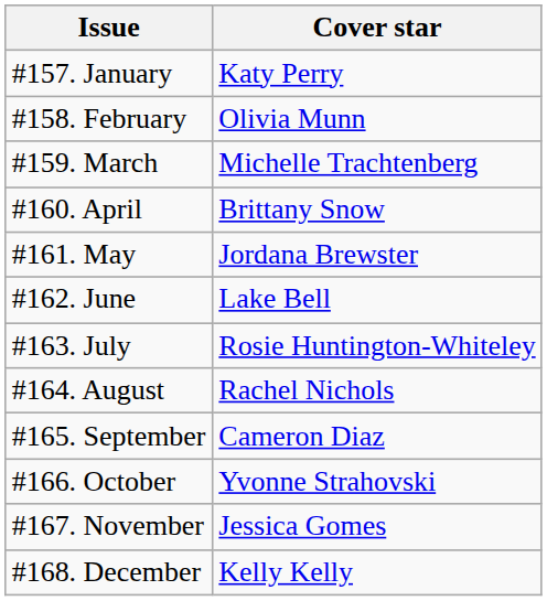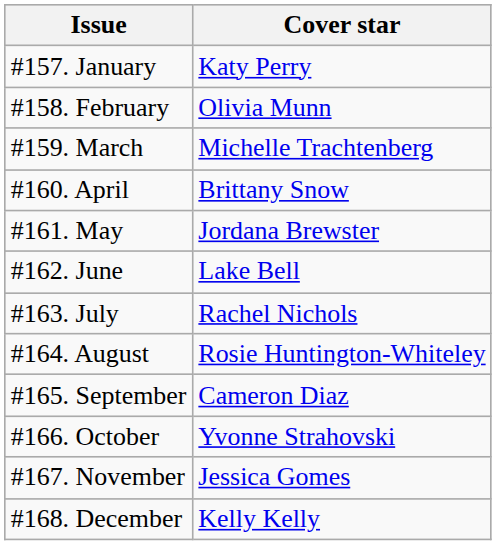 <table class="sortable wikitable">
 <tr>
 <th>Issue</th>
 <th>Cover star</th>
 </tr>
 <tr>
 <td>#157. January</td>
 <td><a href='#'>Katy Perry</a></td>
 </tr>
 <tr>
 <td>#158. February</td>
 <td><a href='#'>Olivia Munn</a></td>
 </tr>
 <tr>
 <td>#159. March</td>
 <td><a href='#'>Michelle Trachtenberg</a></td>
 </tr>
 <tr>
 <td>#160. April</td>
 <td><a href='#'>Brittany Snow</a></td>
 </tr>
 <tr>
 <td>#161. May</td>
 <td><a href='#'>Jordana Brewster</a></td>
 </tr>
 <tr>
 <td>#162. June</td>
 <td><a href='#'>Lake Bell</a></td>
 </tr>
 <tr>
 <td>#163. July</td>
-<td><a href='#'>Rosie Huntington-Whiteley</a></td>
+<td><a href='#'>Rachel Nichols</a></td>
 </tr>
 <tr>
 <td>#164. August</td>
-<td><a href='#'>Rachel Nichols</a></td>
+<td><a href='#'>Rosie Huntington-Whiteley</a></td>
 </tr>
 <tr>
 <td>#165. September</td>
 <td><a href='#'>Cameron Diaz</a></td>
 </tr>
 <tr>
 <td>#166. October</td>
 <td><a href='#'>Yvonne Strahovski</a></td>
 </tr>
 <tr>
 <td>#167. November</td>
 <td><a href='#'>Jessica Gomes</a></td>
 </tr>
 <tr>
 <td>#168. December</td>
 <td><a href='#'>Kelly Kelly</a></td>
 </tr>
 </table>
